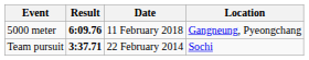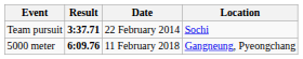 <table class="wikitable">
 <tr>
 <th>Event</th>
 <th>Result</th>
 <th>Date</th>
 <th>Location</th>
 </tr>
 <tr>
+<td align="left">Team pursuit</td>
+<td align="left"><strong>3:37.71</strong></td>
+<td align="left">22 February 2014</td>
+<td align="left"><a href='#'>Sochi</a></td>
+</tr>
+<tr>
 <td align="left">5000 meter</td>
 <td align="left"><strong>6:09.76</strong></td>
 <td align="left">11 February 2018</td>
 <td align="left"><a href='#'>Gangneung</a>, Pyeongchang</td>
 </tr>
-<tr>
-<td align="left">Team pursuit</td>
-<td align="left"><strong>3:37.71</strong></td>
-<td align="left">22 February 2014</td>
-<td align="left"><a href='#'>Sochi</a></td>
-</tr>
 </table>
